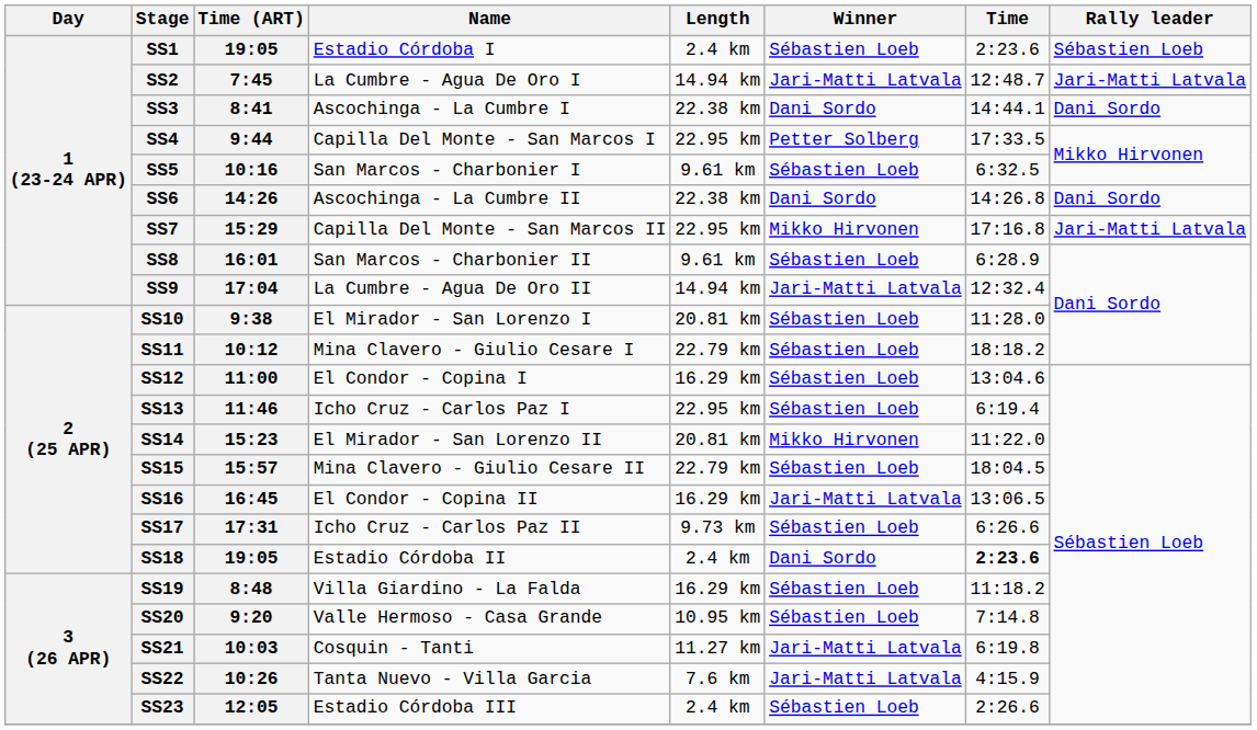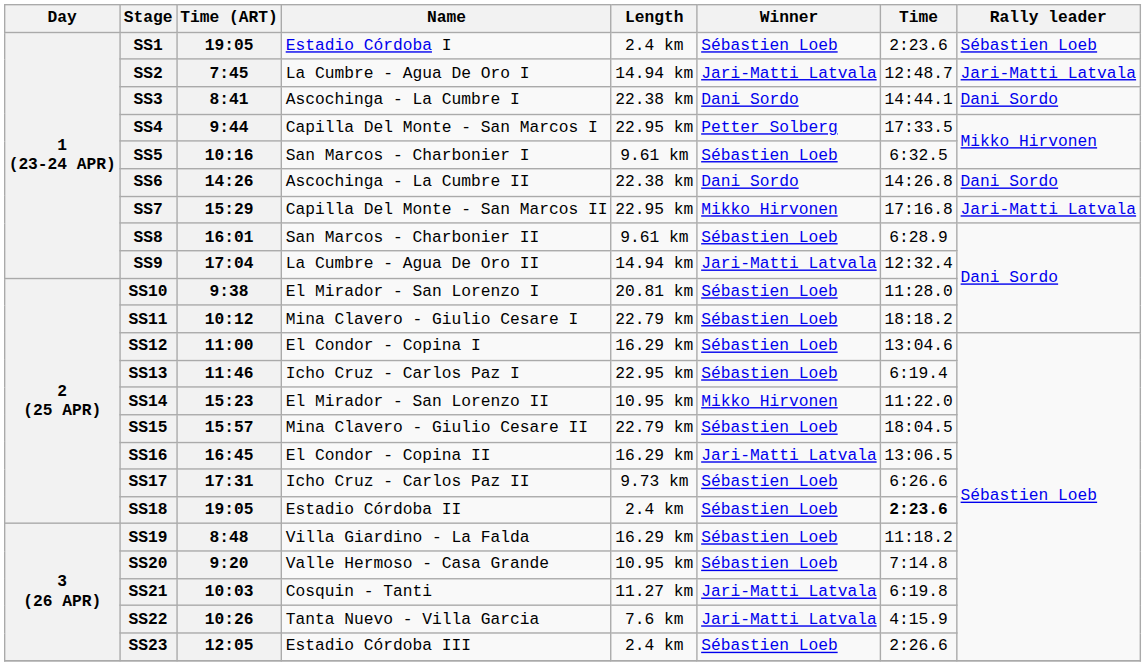 <table class="wikitable" style="text-align: center; font-size: 90%; max-width: 950px;">
 <tr>
 <th>Day</th>
 <th>Stage</th>
 <th>Time (ART)</th>
 <th>Name</th>
 <th>Length</th>
 <th>Winner</th>
 <th>Time</th>
 <th>Rally leader</th>
 </tr>
 <tr>
 <th rowspan="9">1<br>(23-24 APR)</th>
 <th>SS1</th>
 <th>19:05</th>
 <td align=left><a href='#'>Estadio Córdoba</a> I</td>
 <td>2.4 km</td>
 <td align=left> <a href='#'>Sébastien Loeb</a></td>
 <td>2:23.6</td>
 <td align=left> <a href='#'>Sébastien Loeb</a></td>
 </tr>
 <tr>
 <th>SS2</th>
 <th>7:45</th>
 <td align=left>La Cumbre - Agua De Oro I</td>
 <td>14.94 km</td>
 <td align=left> <a href='#'>Jari-Matti Latvala</a></td>
 <td>12:48.7</td>
 <td align=left> <a href='#'>Jari-Matti Latvala</a></td>
 </tr>
 <tr>
 <th>SS3</th>
 <th>8:41</th>
 <td align=left>Ascochinga - La Cumbre I</td>
 <td>22.38 km</td>
 <td align=left> <a href='#'>Dani Sordo</a></td>
 <td>14:44.1</td>
 <td align=left> <a href='#'>Dani Sordo</a></td>
 </tr>
 <tr>
 <th>SS4</th>
 <th>9:44</th>
 <td align=left>Capilla Del Monte - San Marcos I</td>
 <td>22.95 km</td>
 <td align=left> <a href='#'>Petter Solberg</a></td>
 <td>17:33.5</td>
 <td rowspan="2" align=left> <a href='#'>Mikko Hirvonen</a></td>
 </tr>
 <tr>
 <th>SS5</th>
 <th>10:16</th>
 <td align=left>San Marcos - Charbonier I</td>
 <td>9.61 km</td>
 <td align=left> <a href='#'>Sébastien Loeb</a></td>
 <td>6:32.5</td>
 </tr>
 <tr>
 <th>SS6</th>
 <th>14:26</th>
 <td align=left>Ascochinga - La Cumbre II</td>
 <td>22.38 km</td>
 <td align=left> <a href='#'>Dani Sordo</a></td>
 <td>14:26.8</td>
 <td align=left> <a href='#'>Dani Sordo</a></td>
 </tr>
 <tr>
 <th>SS7</th>
 <th>15:29</th>
 <td align=left>Capilla Del Monte - San Marcos II</td>
 <td>22.95 km</td>
 <td align=left> <a href='#'>Mikko Hirvonen</a></td>
 <td>17:16.8</td>
 <td align=left> <a href='#'>Jari-Matti Latvala</a></td>
 </tr>
 <tr>
 <th>SS8</th>
 <th>16:01</th>
 <td align=left>San Marcos - Charbonier II</td>
 <td>9.61 km</td>
 <td align=left> <a href='#'>Sébastien Loeb</a></td>
 <td>6:28.9</td>
 <td rowspan="4" align=left> <a href='#'>Dani Sordo</a></td>
 </tr>
 <tr>
 <th>SS9</th>
 <th>17:04</th>
 <td align=left>La Cumbre - Agua De Oro II</td>
 <td>14.94 km</td>
 <td align=left> <a href='#'>Jari-Matti Latvala</a></td>
 <td>12:32.4</td>
 </tr>
 <tr>
 <th rowspan="9">2<br>(25 APR)</th>
 <th>SS10</th>
 <th>9:38</th>
 <td align=left>El Mirador - San Lorenzo I</td>
 <td>20.81 km</td>
 <td align=left> <a href='#'>Sébastien Loeb</a></td>
 <td>11:28.0</td>
 </tr>
 <tr>
 <th>SS11</th>
 <th>10:12</th>
 <td align=left>Mina Clavero - Giulio Cesare I</td>
 <td>22.79 km</td>
 <td align=left> <a href='#'>Sébastien Loeb</a></td>
 <td>18:18.2</td>
 </tr>
 <tr>
 <th>SS12</th>
 <th>11:00</th>
 <td align=left>El Condor - Copina I</td>
 <td>16.29 km</td>
 <td align=left> <a href='#'>Sébastien Loeb</a></td>
 <td>13:04.6</td>
 <td rowspan="12" align=left> <a href='#'>Sébastien Loeb</a></td>
 </tr>
 <tr>
 <th>SS13</th>
 <th>11:46</th>
 <td align=left>Icho Cruz - Carlos Paz I</td>
 <td>22.95 km</td>
 <td align=left> <a href='#'>Sébastien Loeb</a></td>
 <td>6:19.4</td>
 </tr>
 <tr>
 <th>SS14</th>
 <th>15:23</th>
 <td align=left>El Mirador - San Lorenzo II</td>
-<td>20.81 km</td>
+<td>10.95 km</td>
 <td align=left> <a href='#'>Mikko Hirvonen</a></td>
 <td>11:22.0</td>
 </tr>
 <tr>
 <th>SS15</th>
 <th>15:57</th>
 <td align=left>Mina Clavero - Giulio Cesare II</td>
 <td>22.79 km</td>
 <td align=left> <a href='#'>Sébastien Loeb</a></td>
 <td>18:04.5</td>
 </tr>
 <tr>
 <th>SS16</th>
 <th>16:45</th>
 <td align=left>El Condor - Copina II</td>
 <td>16.29 km</td>
 <td align=left> <a href='#'>Jari-Matti Latvala</a></td>
 <td>13:06.5</td>
 </tr>
 <tr>
 <th>SS17</th>
 <th>17:31</th>
 <td align=left>Icho Cruz - Carlos Paz II</td>
 <td>9.73 km</td>
 <td align=left> <a href='#'>Sébastien Loeb</a></td>
 <td>6:26.6</td>
 </tr>
 <tr>
 <th>SS18</th>
 <th>19:05</th>
 <td align=left>Estadio Córdoba II</td>
 <td>2.4 km</td>
-<td align=left> <a href='#'>Dani Sordo</a></td>
+<td align=left> <a href='#'>Sébastien Loeb</a></td>
 <td><strong>2:23.6</strong></td>
 </tr>
 <tr>
 <th rowspan="5">3<br>(26 APR)</th>
 <th>SS19</th>
 <th>8:48</th>
 <td align=left>Villa Giardino - La Falda</td>
 <td>16.29 km</td>
 <td align=left> <a href='#'>Sébastien Loeb</a></td>
 <td>11:18.2</td>
 </tr>
 <tr>
 <th>SS20</th>
 <th>9:20</th>
 <td align=left>Valle Hermoso - Casa Grande</td>
 <td>10.95 km</td>
 <td align=left> <a href='#'>Sébastien Loeb</a></td>
 <td>7:14.8</td>
 </tr>
 <tr>
 <th>SS21</th>
 <th>10:03</th>
 <td align=left>Cosquin - Tanti</td>
 <td>11.27 km</td>
 <td align=left> <a href='#'>Jari-Matti Latvala</a></td>
 <td>6:19.8</td>
 </tr>
 <tr>
 <th>SS22</th>
 <th>10:26</th>
 <td align=left>Tanta Nuevo - Villa Garcia</td>
 <td>7.6 km</td>
 <td align=left> <a href='#'>Jari-Matti Latvala</a></td>
 <td>4:15.9</td>
 </tr>
 <tr>
 <th>SS23</th>
 <th>12:05</th>
 <td align=left>Estadio Córdoba III</td>
 <td>2.4 km</td>
 <td align=left> <a href='#'>Sébastien Loeb</a></td>
 <td>2:26.6</td>
 </tr>
 <tr>
 </tr>
 </table>
